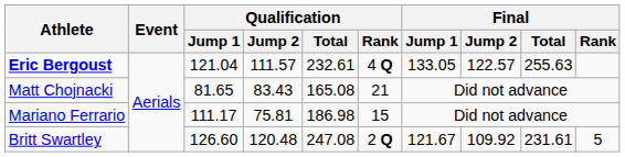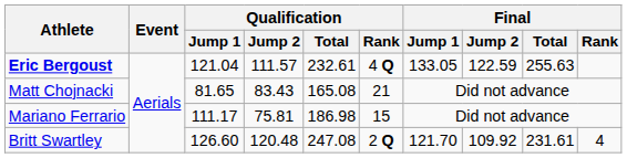 <table class=wikitable style=font-size:90%;text-align:center>
 <tr>
 <th rowspan=2>Athlete</th>
 <th rowspan=2>Event</th>
 <th colspan=4>Qualification</th>
 <th colspan=4>Final</th>
 </tr>
 <tr style=font-size:95%>
 <th>Jump 1</th>
 <th>Jump 2</th>
 <th>Total</th>
 <th>Rank</th>
 <th>Jump 1</th>
 <th>Jump 2</th>
 <th>Total</th>
 <th>Rank</th>
 </tr>
 <tr>
 <td align=left><strong><a href='#'>Eric Bergoust</a></strong></td>
 <td align=left rowspan=4><a href='#'>Aerials</a></td>
 <td>121.04</td>
 <td>111.57</td>
 <td>232.61</td>
 <td>4 <strong>Q</strong></td>
 <td>133.05</td>
-<td>122.57</td>
+<td>122.59</td>
 <td>255.63</td>
 <td></td>
 </tr>
 <tr>
 <td align=left><a href='#'>Matt Chojnacki</a></td>
 <td>81.65</td>
 <td>83.43</td>
 <td>165.08</td>
 <td>21</td>
 <td colspan=4>Did not advance</td>
 </tr>
 <tr>
 <td align=left><a href='#'>Mariano Ferrario</a></td>
 <td>111.17</td>
 <td>75.81</td>
 <td>186.98</td>
 <td>15</td>
 <td colspan=4>Did not advance</td>
 </tr>
 <tr>
 <td align=left><a href='#'>Britt Swartley</a></td>
 <td>126.60</td>
 <td>120.48</td>
 <td>247.08</td>
 <td>2 <strong>Q</strong></td>
-<td>121.67</td>
+<td>121.70</td>
 <td>109.92</td>
 <td>231.61</td>
-<td>5</td>
+<td>4</td>
 </tr>
 </table>
